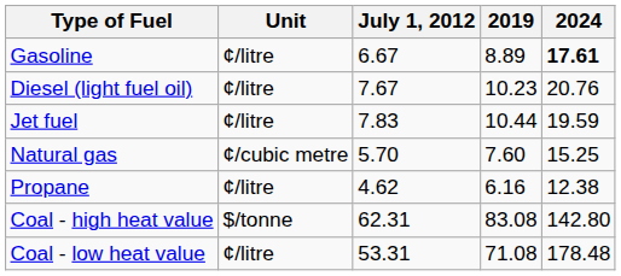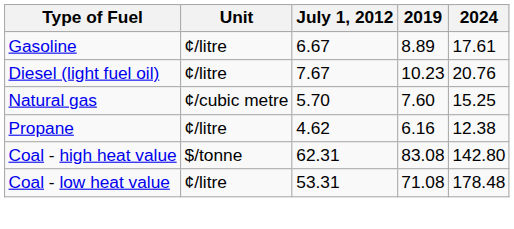 <table class="wikitable col3right col4right col5right">
 <tr>
 <th>Type of Fuel</th>
 <th>Unit</th>
 <th>July 1, 2012</th>
 <th>2019</th>
 <th>2024</th>
 </tr>
 <tr>
 <td><a href='#'>Gasoline</a></td>
 <td>¢/litre</td>
 <td>6.67</td>
 <td>8.89</td>
-<td><strong>17.61</strong></td>
+<td>17.61</td>
 </tr>
 <tr>
 <td><a href='#'>Diesel (light fuel oil)</a></td>
 <td>¢/litre</td>
 <td>7.67</td>
 <td>10.23</td>
 <td>20.76</td>
-</tr>
-<tr>
-<td><a href='#'>Jet fuel</a></td>
-<td>¢/litre</td>
-<td>7.83</td>
-<td>10.44</td>
-<td>19.59</td>
 </tr>
 <tr>
 <td><a href='#'>Natural gas</a></td>
 <td>¢/cubic metre</td>
 <td>5.70</td>
 <td>7.60</td>
 <td>15.25</td>
 </tr>
 <tr>
 <td><a href='#'>Propane</a></td>
 <td>¢/litre</td>
 <td>4.62</td>
 <td>6.16</td>
 <td>12.38</td>
 </tr>
 <tr>
 <td><a href='#'>Coal</a> - <a href='#'>high heat value</a></td>
 <td>$/tonne</td>
 <td>62.31</td>
 <td>83.08</td>
 <td>142.80</td>
 </tr>
 <tr>
 <td><a href='#'>Coal</a> - <a href='#'>low heat value</a></td>
 <td>¢/litre</td>
 <td>53.31</td>
 <td>71.08</td>
 <td>178.48</td>
 </tr>
 </table>
